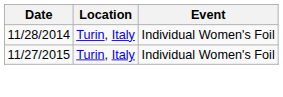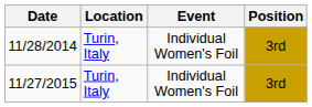 <table class="wikitable" width="50%" style="font-size:90%; text-align:center;">
 <tr>
 <th>Date</th>
 <th>Location</th>
 <th>Event</th>
+<th>Position</th>
 </tr>
 <tr>
 <td>11/28/2014</td>
 <td rowspan="1" align="left"> <a href='#'>Turin</a>, <a href='#'>Italy</a></td>
 <td>Individual Women's Foil</td>
+<td bgcolor="caramel">3rd</td>
 </tr>
 <tr>
 <td rowspan="1">11/27/2015</td>
 <td rowspan="1" align="left"> <a href='#'>Turin</a>, <a href='#'>Italy</a></td>
 <td>Individual Women's Foil</td>
+<td bgcolor="caramel">3rd</td>
 </tr>
 </table>
